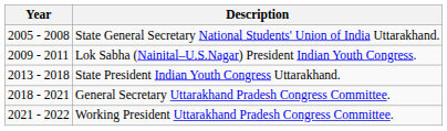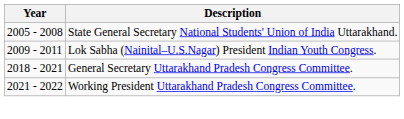 <table class="wikitable">
 <tr>
 <th>Year</th>
 <th>Description</th>
 </tr>
 <tr>
 <td>2005 - 2008</td>
 <td>State General Secretary <a href='#'>National Students' Union of India</a> Uttarakhand.</td>
 </tr>
 <tr>
 <td>2009 - 2011</td>
 <td>Lok Sabha (<a href='#'>Nainital–U.S.Nagar</a>) President <a href='#'>Indian Youth Congress</a>.</td>
 </tr>
 <tr>
-<td>2013 - 2018</td>
-<td>State President <a href='#'>Indian Youth Congress</a> Uttarakhand.</td>
-</tr>
-<tr>
 <td>2018 - 2021</td>
 <td>General Secretary <a href='#'>Uttarakhand Pradesh Congress Committee</a>.</td>
 </tr>
 <tr>
 <td>2021 - 2022</td>
 <td>Working President <a href='#'>Uttarakhand Pradesh Congress Committee</a>.</td>
 </tr>
 </table>
